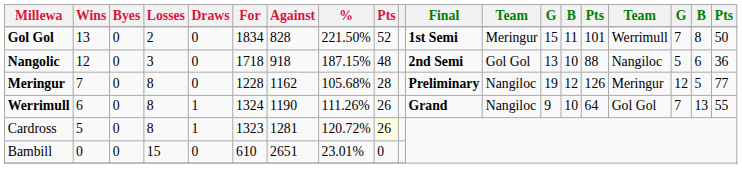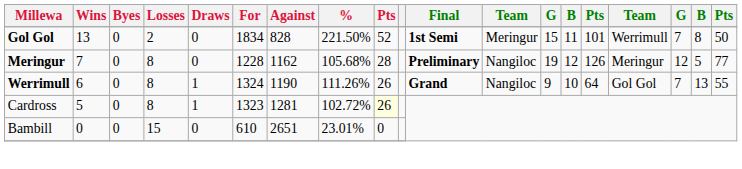 <table style="font-size: 85%; text-align: left;" class="wikitable">
 <tr>
 <th style="color:crimson">Millewa</th>
 <th style="color:crimson">Wins</th>
 <th style="color:crimson">Byes</th>
 <th style="color:crimson">Losses</th>
 <th style="color:crimson">Draws</th>
 <th style="color:crimson">For</th>
 <th style="color:crimson">Against</th>
 <th style="color:crimson">%</th>
 <th style="color:crimson">Pts</th>
 <th></th>
 <th style="color:green">Final</th>
 <th style="color:green">Team</th>
 <th style="color:green">G</th>
 <th style="color:green">B</th>
 <th style="color:green">Pts</th>
 <th style="color:green">Team</th>
 <th style="color:green">G</th>
 <th style="color:green">B</th>
 <th style="color:green">Pts</th>
 </tr>
 <tr>
 </tr>
 <tr>
 </tr>
 <tr>
 <td><strong>	Gol Gol	</strong></td>
 <td>13</td>
 <td>0</td>
 <td>2</td>
 <td>0</td>
 <td>1834</td>
 <td>828</td>
 <td>221.50%</td>
 <td>52</td>
 <td></td>
 <td><strong>1st Semi</strong></td>
 <td>Meringur</td>
 <td>15</td>
 <td>11</td>
 <td>101</td>
 <td>Werrimull</td>
 <td>7</td>
 <td>8</td>
 <td>50</td>
-</tr>
-<tr>
-<td><strong>	Nangolic	</strong></td>
-<td>12</td>
-<td>0</td>
-<td>3</td>
-<td>0</td>
-<td>1718</td>
-<td>918</td>
-<td>187.15%</td>
-<td>48</td>
-<td></td>
-<td><strong>2nd Semi</strong></td>
-<td>Gol Gol</td>
-<td>13</td>
-<td>10</td>
-<td>88</td>
-<td>Nangiloc</td>
-<td>5</td>
-<td>6</td>
-<td>36</td>
 </tr>
 <tr>
 <td><strong>	Meringur	</strong></td>
 <td>7</td>
 <td>0</td>
 <td>8</td>
 <td>0</td>
 <td>1228</td>
 <td>1162</td>
 <td>105.68%</td>
 <td>28</td>
 <td></td>
 <td><strong>Preliminary</strong></td>
 <td>Nangiloc</td>
 <td>19</td>
 <td>12</td>
 <td>126</td>
 <td>Meringur</td>
 <td>12</td>
 <td>5</td>
 <td>77</td>
 </tr>
 <tr>
 <td><strong>	Werrimull	</strong></td>
 <td>6</td>
 <td>0</td>
 <td>8</td>
 <td>1</td>
 <td>1324</td>
 <td>1190</td>
 <td>111.26%</td>
 <td>26</td>
 <td></td>
 <td><strong>Grand</strong></td>
 <td>Nangiloc</td>
 <td>9</td>
 <td>10</td>
 <td>64</td>
 <td>Gol Gol</td>
 <td>7</td>
 <td>13</td>
 <td>55</td>
 </tr>
 <tr>
 <td>Cardross</td>
 <td>5</td>
 <td>0</td>
 <td>8</td>
 <td>1</td>
 <td>1323</td>
 <td>1281</td>
-<td>120.72%</td>
+<td>102.72%</td>
 <td style="background: lightyellow;">26</td>
 <td></td>
 </tr>
 <tr>
 <td>Bambill</td>
 <td>0</td>
 <td>0</td>
 <td>15</td>
 <td>0</td>
 <td>610</td>
 <td>2651</td>
 <td>23.01%</td>
 <td>0</td>
 <td></td>
 </tr>
 <tr>
 </tr>
 </table>
